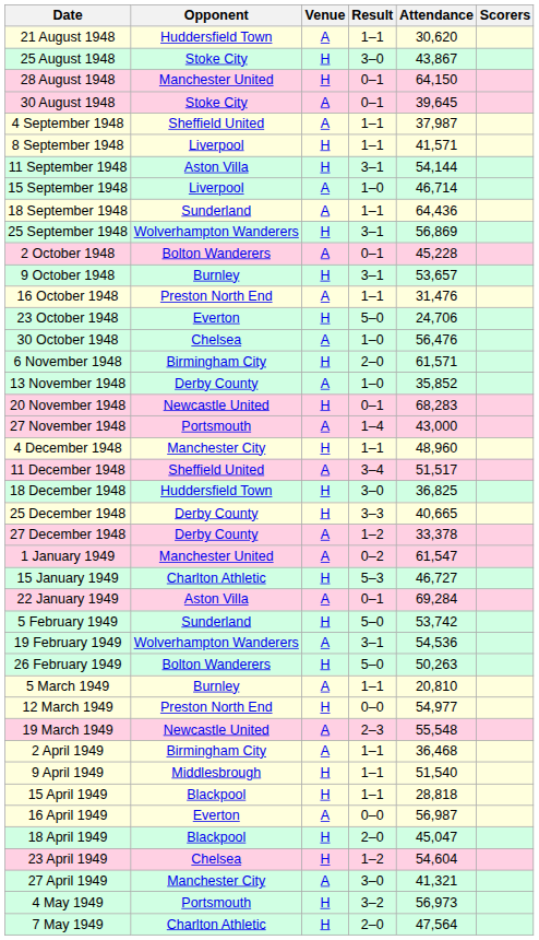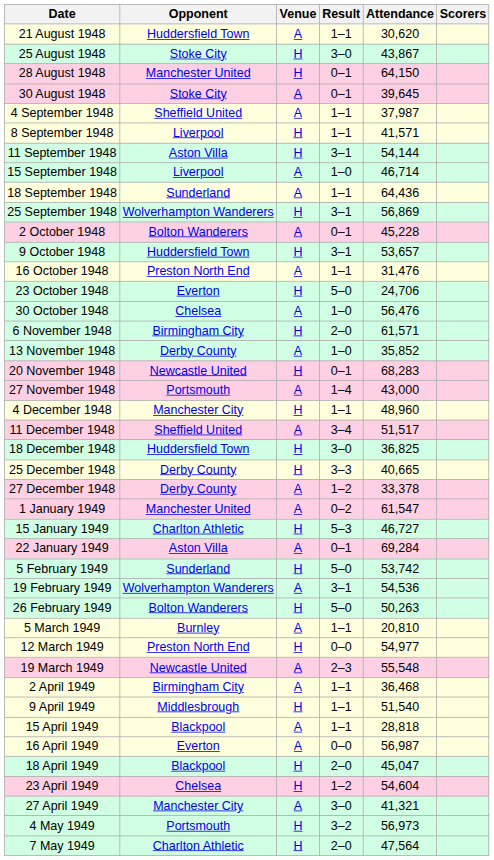 <table class="wikitable sortable" style="text-align:center;">
 <tr>
 <th>Date</th>
 <th>Opponent</th>
 <th>Venue</th>
 <th>Result</th>
 <th>Attendance</th>
 <th>Scorers</th>
 </tr>
 <tr style="background:#ffffdd;">
 <td>21 August 1948</td>
 <td><a href='#'>Huddersfield Town</a></td>
 <td><a href='#'>A</a></td>
 <td>1–1</td>
 <td>30,620</td>
 <td></td>
 </tr>
 <tr style="background:#d0ffe3;">
 <td>25 August 1948</td>
 <td><a href='#'>Stoke City</a></td>
 <td><a href='#'>H</a></td>
 <td>3–0</td>
 <td>43,867</td>
 <td></td>
 </tr>
 <tr style="background:#ffd0e3;">
 <td>28 August 1948</td>
 <td><a href='#'>Manchester United</a></td>
 <td><a href='#'>H</a></td>
 <td>0–1</td>
 <td>64,150</td>
 <td></td>
 </tr>
 <tr style="background:#ffd0e3;">
 <td>30 August 1948</td>
 <td><a href='#'>Stoke City</a></td>
 <td><a href='#'>A</a></td>
 <td>0–1</td>
 <td>39,645</td>
 <td></td>
 </tr>
 <tr style="background:#ffffdd;">
 <td>4 September 1948</td>
 <td><a href='#'>Sheffield United</a></td>
 <td><a href='#'>A</a></td>
 <td>1–1</td>
 <td>37,987</td>
 <td></td>
 </tr>
 <tr style="background:#ffffdd;">
 <td>8 September 1948</td>
 <td><a href='#'>Liverpool</a></td>
 <td><a href='#'>H</a></td>
 <td>1–1</td>
 <td>41,571</td>
 <td></td>
 </tr>
 <tr style="background:#d0ffe3;">
 <td>11 September 1948</td>
 <td><a href='#'>Aston Villa</a></td>
 <td><a href='#'>H</a></td>
 <td>3–1</td>
 <td>54,144</td>
 <td></td>
 </tr>
 <tr style="background:#d0ffe3;">
 <td>15 September 1948</td>
 <td><a href='#'>Liverpool</a></td>
 <td><a href='#'>A</a></td>
 <td>1–0</td>
 <td>46,714</td>
 <td></td>
 </tr>
 <tr style="background:#ffffdd;">
 <td>18 September 1948</td>
 <td><a href='#'>Sunderland</a></td>
 <td><a href='#'>A</a></td>
 <td>1–1</td>
 <td>64,436</td>
 <td></td>
 </tr>
 <tr style="background:#d0ffe3;">
 <td>25 September 1948</td>
 <td><a href='#'>Wolverhampton Wanderers</a></td>
 <td><a href='#'>H</a></td>
 <td>3–1</td>
 <td>56,869</td>
 <td></td>
 </tr>
 <tr style="background:#ffd0e3;">
 <td>2 October 1948</td>
 <td><a href='#'>Bolton Wanderers</a></td>
 <td><a href='#'>A</a></td>
 <td>0–1</td>
 <td>45,228</td>
 <td></td>
 </tr>
 <tr style="background:#d0ffe3;">
 <td>9 October 1948</td>
-<td><a href='#'>Burnley</a></td>
+<td><a href='#'>Huddersfield Town</a></td>
 <td><a href='#'>H</a></td>
 <td>3–1</td>
 <td>53,657</td>
 <td></td>
 </tr>
 <tr style="background:#ffffdd;">
 <td>16 October 1948</td>
 <td><a href='#'>Preston North End</a></td>
 <td><a href='#'>A</a></td>
 <td>1–1</td>
 <td>31,476</td>
 <td></td>
 </tr>
 <tr style="background:#d0ffe3;">
 <td>23 October 1948</td>
 <td><a href='#'>Everton</a></td>
 <td><a href='#'>H</a></td>
 <td>5–0</td>
 <td>24,706</td>
 <td></td>
 </tr>
 <tr style="background:#d0ffe3;">
 <td>30 October 1948</td>
 <td><a href='#'>Chelsea</a></td>
 <td><a href='#'>A</a></td>
 <td>1–0</td>
 <td>56,476</td>
 <td></td>
 </tr>
 <tr style="background:#d0ffe3;">
 <td>6 November 1948</td>
 <td><a href='#'>Birmingham City</a></td>
 <td><a href='#'>H</a></td>
 <td>2–0</td>
 <td>61,571</td>
 <td></td>
 </tr>
 <tr style="background:#d0ffe3;">
 <td>13 November 1948</td>
 <td><a href='#'>Derby County</a></td>
 <td><a href='#'>A</a></td>
 <td>1–0</td>
 <td>35,852</td>
 <td></td>
 </tr>
 <tr style="background:#ffd0e3;">
 <td>20 November 1948</td>
 <td><a href='#'>Newcastle United</a></td>
 <td><a href='#'>H</a></td>
 <td>0–1</td>
 <td>68,283</td>
 <td></td>
 </tr>
 <tr style="background:#ffd0e3;">
 <td>27 November 1948</td>
 <td><a href='#'>Portsmouth</a></td>
 <td><a href='#'>A</a></td>
 <td>1–4</td>
 <td>43,000</td>
 <td></td>
 </tr>
 <tr style="background:#ffffdd;">
 <td>4 December 1948</td>
 <td><a href='#'>Manchester City</a></td>
 <td><a href='#'>H</a></td>
 <td>1–1</td>
 <td>48,960</td>
 <td></td>
 </tr>
 <tr style="background:#ffd0e3;">
 <td>11 December 1948</td>
 <td><a href='#'>Sheffield United</a></td>
 <td><a href='#'>A</a></td>
 <td>3–4</td>
 <td>51,517</td>
 <td></td>
 </tr>
 <tr style="background:#d0ffe3;">
 <td>18 December 1948</td>
 <td><a href='#'>Huddersfield Town</a></td>
 <td><a href='#'>H</a></td>
 <td>3–0</td>
 <td>36,825</td>
 <td></td>
 </tr>
 <tr style="background:#ffffdd;">
 <td>25 December 1948</td>
 <td><a href='#'>Derby County</a></td>
 <td><a href='#'>H</a></td>
 <td>3–3</td>
 <td>40,665</td>
 <td></td>
 </tr>
 <tr style="background:#ffd0e3;">
 <td>27 December 1948</td>
 <td><a href='#'>Derby County</a></td>
 <td><a href='#'>A</a></td>
 <td>1–2</td>
 <td>33,378</td>
 <td></td>
 </tr>
 <tr style="background:#ffd0e3;">
 <td>1 January 1949</td>
 <td><a href='#'>Manchester United</a></td>
 <td><a href='#'>A</a></td>
 <td>0–2</td>
 <td>61,547</td>
 <td></td>
 </tr>
 <tr style="background:#d0ffe3;">
 <td>15 January 1949</td>
 <td><a href='#'>Charlton Athletic</a></td>
 <td><a href='#'>H</a></td>
 <td>5–3</td>
 <td>46,727</td>
 <td></td>
 </tr>
 <tr style="background:#ffd0e3;">
 <td>22 January 1949</td>
 <td><a href='#'>Aston Villa</a></td>
 <td><a href='#'>A</a></td>
 <td>0–1</td>
 <td>69,284</td>
 <td></td>
 </tr>
 <tr style="background:#d0ffe3;">
 <td>5 February 1949</td>
 <td><a href='#'>Sunderland</a></td>
 <td><a href='#'>H</a></td>
 <td>5–0</td>
 <td>53,742</td>
 <td></td>
 </tr>
 <tr style="background:#d0ffe3;">
 <td>19 February 1949</td>
 <td><a href='#'>Wolverhampton Wanderers</a></td>
 <td><a href='#'>A</a></td>
 <td>3–1</td>
 <td>54,536</td>
 <td></td>
 </tr>
 <tr style="background:#d0ffe3;">
 <td>26 February 1949</td>
 <td><a href='#'>Bolton Wanderers</a></td>
 <td><a href='#'>H</a></td>
 <td>5–0</td>
 <td>50,263</td>
 <td></td>
 </tr>
 <tr style="background:#ffffdd;">
 <td>5 March 1949</td>
 <td><a href='#'>Burnley</a></td>
 <td><a href='#'>A</a></td>
 <td>1–1</td>
 <td>20,810</td>
 <td></td>
 </tr>
 <tr style="background:#ffffdd;">
 <td>12 March 1949</td>
 <td><a href='#'>Preston North End</a></td>
 <td><a href='#'>H</a></td>
 <td>0–0</td>
 <td>54,977</td>
 <td></td>
 </tr>
 <tr style="background:#ffd0e3;">
 <td>19 March 1949</td>
 <td><a href='#'>Newcastle United</a></td>
 <td><a href='#'>A</a></td>
 <td>2–3</td>
 <td>55,548</td>
 <td></td>
 </tr>
 <tr style="background:#ffffdd;">
 <td>2 April 1949</td>
 <td><a href='#'>Birmingham City</a></td>
 <td><a href='#'>A</a></td>
 <td>1–1</td>
 <td>36,468</td>
 <td></td>
 </tr>
 <tr style="background:#ffffdd;">
 <td>9 April 1949</td>
 <td><a href='#'>Middlesbrough</a></td>
 <td><a href='#'>H</a></td>
 <td>1–1</td>
 <td>51,540</td>
 <td></td>
 </tr>
 <tr style="background:#ffffdd;">
 <td>15 April 1949</td>
 <td><a href='#'>Blackpool</a></td>
-<td><a href='#'>H</a></td>
+<td><a href='#'>A</a></td>
 <td>1–1</td>
 <td>28,818</td>
 <td></td>
 </tr>
 <tr style="background:#ffffdd;">
 <td>16 April 1949</td>
 <td><a href='#'>Everton</a></td>
 <td><a href='#'>A</a></td>
 <td>0–0</td>
 <td>56,987</td>
 <td></td>
 </tr>
 <tr style="background:#d0ffe3;">
 <td>18 April 1949</td>
 <td><a href='#'>Blackpool</a></td>
 <td><a href='#'>H</a></td>
 <td>2–0</td>
 <td>45,047</td>
 <td></td>
 </tr>
 <tr style="background:#ffd0e3;">
 <td>23 April 1949</td>
 <td><a href='#'>Chelsea</a></td>
 <td><a href='#'>H</a></td>
 <td>1–2</td>
 <td>54,604</td>
 <td></td>
 </tr>
 <tr style="background:#d0ffe3;">
 <td>27 April 1949</td>
 <td><a href='#'>Manchester City</a></td>
 <td><a href='#'>A</a></td>
 <td>3–0</td>
 <td>41,321</td>
 <td></td>
 </tr>
 <tr style="background:#d0ffe3;">
 <td>4 May 1949</td>
 <td><a href='#'>Portsmouth</a></td>
 <td><a href='#'>H</a></td>
 <td>3–2</td>
 <td>56,973</td>
 <td></td>
 </tr>
 <tr style="background:#d0ffe3;">
 <td>7 May 1949</td>
 <td><a href='#'>Charlton Athletic</a></td>
 <td><a href='#'>H</a></td>
 <td>2–0</td>
 <td>47,564</td>
 <td></td>
 </tr>
 </table>
